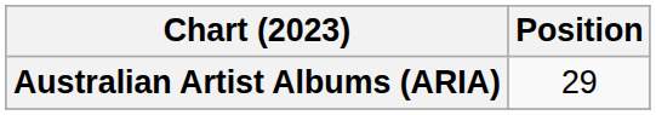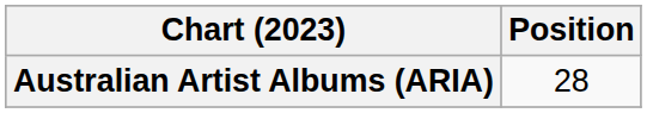 <table class="wikitable sortable plainrowheaders" style="text-align:center">
 <tr>
 <th scope="col">Chart (2023)</th>
 <th scope="col">Position</th>
 </tr>
 <tr>
 <th scope="row">Australian Artist Albums (ARIA)</th>
-<td>29</td>
+<td>28</td>
 </tr>
 </table>
